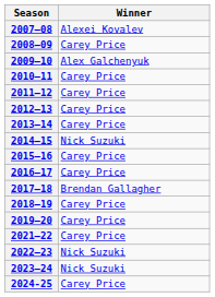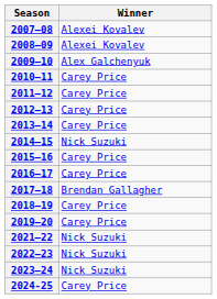 <table class="wikitable">
 <tr>
 <th scope="col" style="width:5em">Season</th>
 <th scope="col" style="width:15em">Winner</th>
 </tr>
 <tr>
 <th scope="row"><a href='#'>2007–08</a></th>
 <td><a href='#'>Alexei Kovalev</a></td>
 </tr>
 <tr>
 <th scope="row"><a href='#'>2008–09</a></th>
-<td><a href='#'>Carey Price</a></td>
+<td><a href='#'>Alexei Kovalev</a></td>
 </tr>
 <tr>
 <th scope="row"><a href='#'>2009–10</a></th>
 <td><a href='#'>Alex Galchenyuk</a></td>
 </tr>
 <tr>
 <th scope="row"><a href='#'>2010–11</a></th>
 <td><a href='#'>Carey Price</a></td>
 </tr>
 <tr>
 <th scope="row"><a href='#'>2011–12</a></th>
 <td><a href='#'>Carey Price</a></td>
 </tr>
 <tr>
 <th scope="row"><a href='#'>2012–13</a></th>
 <td><a href='#'>Carey Price</a></td>
 </tr>
 <tr>
 <th scope="row"><a href='#'>2013–14</a></th>
 <td><a href='#'>Carey Price</a></td>
 </tr>
 <tr>
 <th scope="row"><a href='#'>2014–15</a></th>
 <td><a href='#'>Nick Suzuki</a></td>
 </tr>
 <tr>
 <th scope="row"><a href='#'>2015–16</a></th>
 <td><a href='#'>Carey Price</a></td>
 </tr>
 <tr>
 <th scope="row"><a href='#'>2016–17</a></th>
 <td><a href='#'>Carey Price</a></td>
 </tr>
 <tr>
 <th scope="row"><a href='#'>2017–18</a></th>
 <td><a href='#'>Brendan Gallagher</a></td>
 </tr>
 <tr>
 <th scope="row"><a href='#'>2018–19</a></th>
 <td><a href='#'>Carey Price</a></td>
 </tr>
 <tr>
 <th scope="row"><a href='#'>2019–20</a></th>
 <td><a href='#'>Carey Price</a></td>
 </tr>
 <tr>
 <th scope="row"><a href='#'>2021–22</a></th>
-<td><a href='#'>Carey Price</a></td>
+<td><a href='#'>Nick Suzuki</a></td>
 </tr>
 <tr>
 <th scope="row"><a href='#'>2022–23</a></th>
 <td><a href='#'>Nick Suzuki</a></td>
 </tr>
 <tr>
 <th scope="row"><a href='#'>2023–24</a></th>
 <td><a href='#'>Nick Suzuki</a></td>
 </tr>
 <tr>
 <th scope="row"><a href='#'>2024-25</a></th>
 <td><a href='#'>Carey Price</a></td>
 </tr>
 </table>
